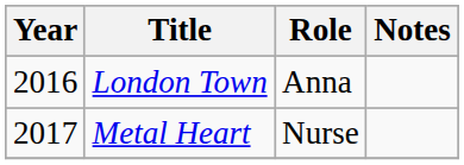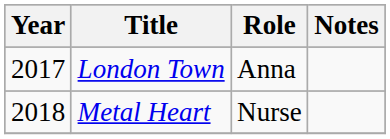 <table class="wikitable">
 <tr>
 <th>Year</th>
 <th>Title</th>
 <th>Role</th>
 <th>Notes</th>
 </tr>
 <tr>
-<td>2016</td>
+<td>2017</td>
 <td><em><a href='#'>London Town</a></em></td>
 <td>Anna</td>
 <td></td>
 </tr>
 <tr>
-<td>2017</td>
+<td>2018</td>
 <td><em><a href='#'>Metal Heart</a></em></td>
 <td>Nurse</td>
 <td></td>
 </tr>
 <tr>
 </tr>
 </table>
